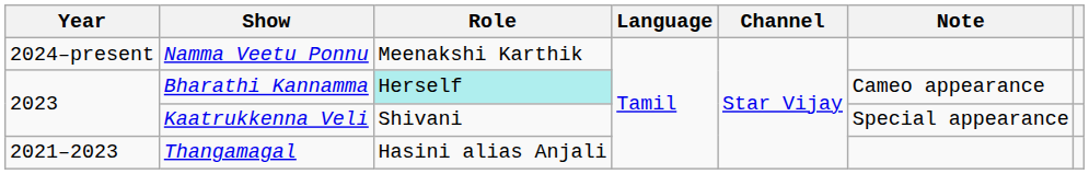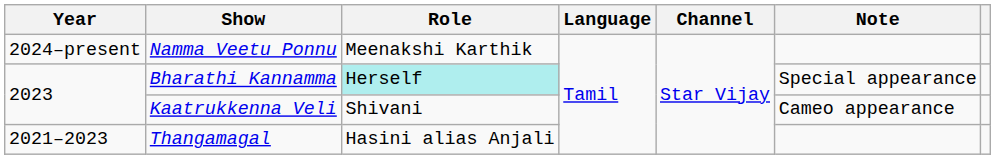 <table class="wikitable sortable">
 <tr>
 <th>Year</th>
 <th>Show</th>
 <th>Role</th>
 <th>Language</th>
 <th>Channel</th>
 <th>Note</th>
 <th class="unsortable"></th>
 </tr>
 <tr>
 <td>2024–present</td>
 <td><em><a href='#'>Namma Veetu Ponnu</a></em></td>
 <td>Meenakshi Karthik</td>
 <td rowspan="4"><a href='#'>Tamil</a></td>
 <td rowspan="4"><a href='#'>Star Vijay</a></td>
 <td></td>
 <td></td>
 </tr>
 <tr>
 <td rowspan="2">2023</td>
 <td><em><a href='#'>Bharathi Kannamma</a></em></td>
 <td style="background: paleturquoise;">Herself</td>
-<td>Cameo appearance</td>
+<td>Special appearance</td>
 <td></td>
 </tr>
 <tr>
 <td><em><a href='#'>Kaatrukkenna Veli</a></em></td>
 <td>Shivani</td>
-<td>Special appearance</td>
+<td>Cameo appearance</td>
 <td></td>
 </tr>
 <tr>
 <td>2021–2023</td>
 <td><em><a href='#'>Thangamagal</a></em></td>
 <td>Hasini alias Anjali</td>
 <td></td>
 <td></td>
 </tr>
 </table>
